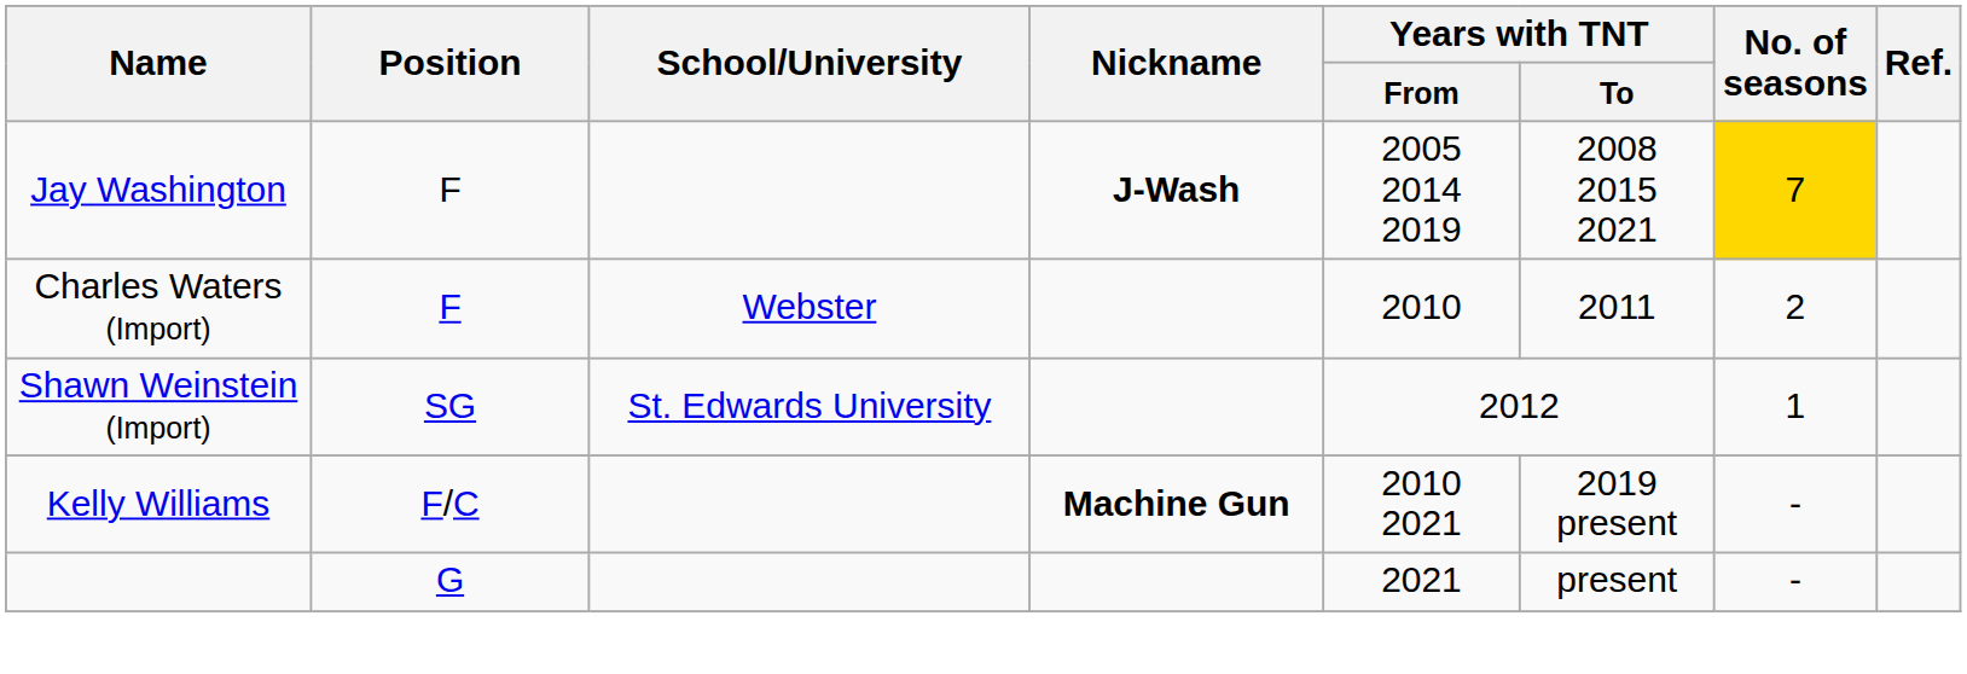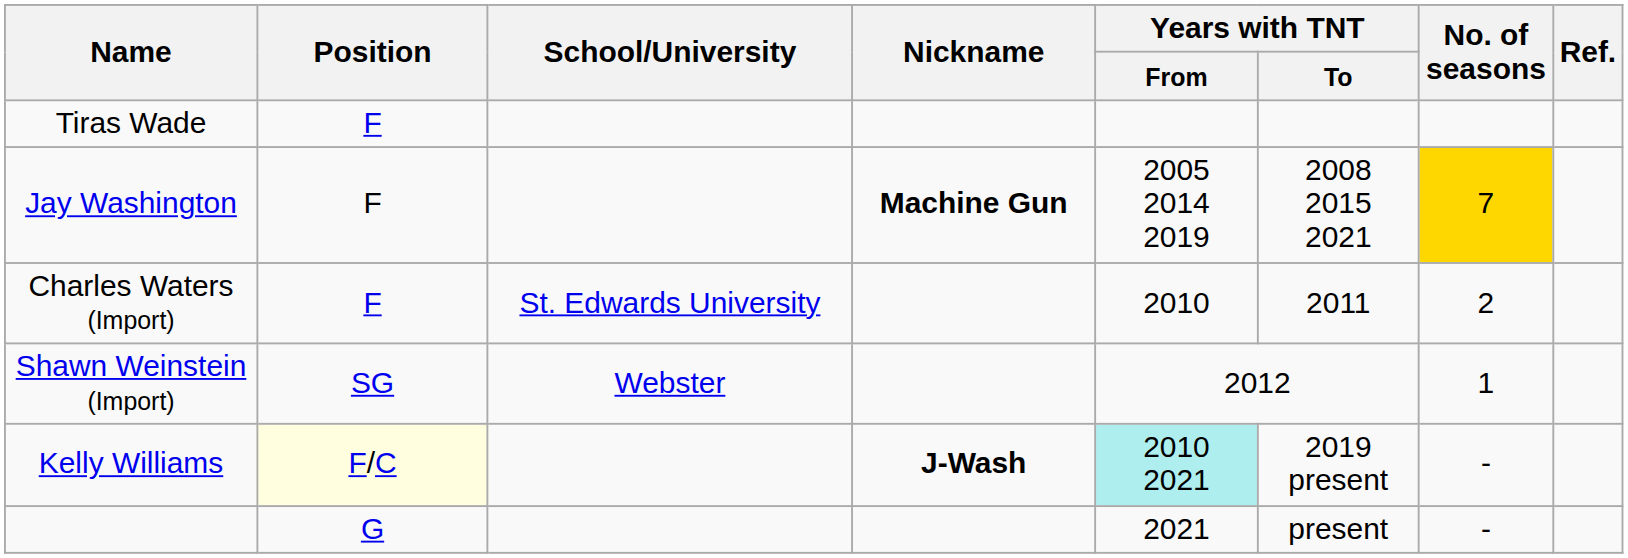 <table class="wikitable sortable" style="text-align:center" width="98%">
 <tr>
 <th style="width:180px;" rowspan="2">Name</th>
 <th style="width:180px;" rowspan="2">Position</th>
 <th style="width:250px;" rowspan="2">School/University</th>
 <th style="width:180px;" rowspan="2">Nickname</th>
 <th style="width:180px; text-align:center;" colspan="2">Years with TNT</th>
 <th rowspan="2">No. of seasons</th>
 <th rowspan="2"; class=unsortable>Ref.</th>
 </tr>
 <tr>
 <th style="width:10%; text-align:center;"><small>From</small></th>
 <th style="width:10%; text-align:center;"><small>To</small></th>
 </tr>
 <tr>
+<td>Tiras Wade</td>
+<td><a href='#'>F</a></td>
+<td></td>
+<td align=center></td>
+<td align=center></td>
+<td></td>
+<td></td>
+<td></td>
+</tr>
+<tr>
 <td><a href='#'>Jay Washington</a></td>
 <td align=center>F</td>
 <td></td>
-<td align=center><strong>J-Wash</strong></td>
+<td align=center><strong>Machine Gun</strong></td>
 <td align=center>2005<br>2014<br>2019</td>
 <td align=center>2008<br>2015<br>2021</td>
 <td style="background: gold;">7</td>
 <td></td>
 </tr>
 <tr>
 <td>Charles Waters <small>(Import)</small></td>
 <td><a href='#'>F</a></td>
-<td><a href='#'>Webster</a></td>
+<td><a href='#'>St. Edwards University</a></td>
 <td align=center></td>
 <td align=center>2010</td>
 <td>2011</td>
 <td>2</td>
 <td></td>
 </tr>
 <tr>
 <td><a href='#'>Shawn Weinstein</a> <small>(Import)</small></td>
 <td><a href='#'>SG</a></td>
-<td><a href='#'>St. Edwards University</a></td>
+<td><a href='#'>Webster</a></td>
 <td align=center></td>
 <td colspan="2">2012</td>
 <td>1</td>
 <td></td>
 </tr>
 <tr>
 <td><a href='#'>Kelly Williams</a></td>
-<td><a href='#'>F</a>/<a href='#'>C</a></td>
+<td style="background: lightyellow;"><a href='#'>F</a>/<a href='#'>C</a></td>
 <td></td>
-<td align=center><strong>Machine Gun</strong></td>
-<td align=center>2010<br>2021</td>
+<td align=center><strong>J-Wash</strong></td>
+<td align=center style="background: paleturquoise;">2010<br>2021</td>
 <td align=center>2019<br>present</td>
 <td>-</td>
 <td></td>
 </tr>
 <tr>
 <td></td>
 <td><a href='#'>G</a></td>
 <td></td>
 <td align=center></td>
 <td>2021</td>
 <td>present</td>
 <td>-</td>
 <td></td>
 </tr>
 </table>
